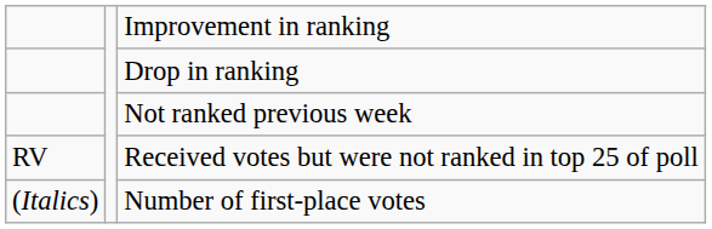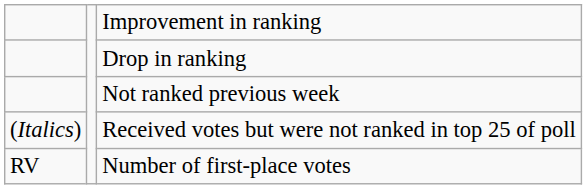 <table class="wikitable">
 <tr>
 <td></td>
 <td rowspan="5"></td>
 <td>Improvement in ranking</td>
 </tr>
 <tr>
 <td></td>
 <td>Drop in ranking</td>
 </tr>
 <tr>
 <td></td>
 <td>Not ranked previous week</td>
 </tr>
 <tr>
-<td>RV</td>
+<td>(<em>Italics</em>)</td>
 <td>Received votes but were not ranked in top 25 of poll</td>
 </tr>
 <tr>
-<td>(<em>Italics</em>)</td>
+<td>RV</td>
 <td>Number of first-place votes</td>
 </tr>
 </table>
